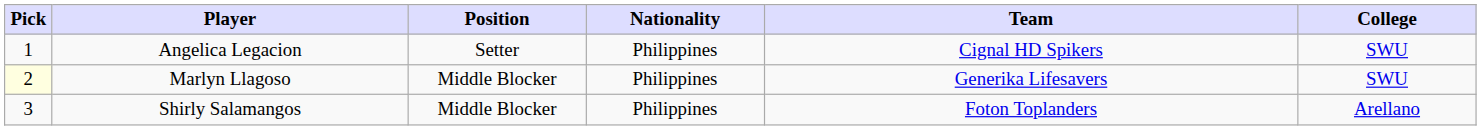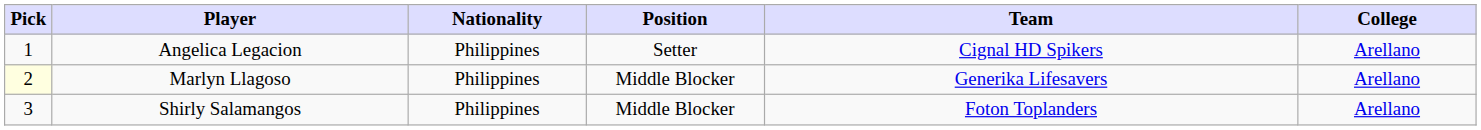 <table class="wikitable sortable sortable">
 <tr>
 <th style="background:#ddf; width:1%;">Pick</th>
 <th style="background:#ddf; width:20%;">Player</th>
+<th style="background:#ddf; width:10%;">Nationality</th>
 <th style="background:#ddf; width:10%;">Position</th>
-<th style="background:#ddf; width:10%;">Nationality</th>
 <th style="background:#ddf; width:30%;">Team</th>
 <th style="background:#ddf; width:10%;">College</th>
 </tr>
 <tr>
 <td align=center>1</td>
 <td align=center>Angelica Legacion</td>
+<td align=center> Philippines</td>
 <td align=center>Setter</td>
-<td align=center> Philippines</td>
 <td align=center><a href='#'>Cignal HD Spikers</a></td>
-<td align=center><a href='#'>SWU</a></td>
+<td align=center><a href='#'>Arellano</a></td>
 </tr>
 <tr>
 <td align=center style="background: lightyellow;">2</td>
 <td align=center>Marlyn Llagoso</td>
+<td align=center> Philippines</td>
 <td align=center>Middle Blocker</td>
-<td align=center> Philippines</td>
 <td align=center><a href='#'>Generika Lifesavers</a></td>
-<td align=center><a href='#'>SWU</a></td>
+<td align=center><a href='#'>Arellano</a></td>
 </tr>
 <tr>
 <td align=center>3</td>
 <td align=center>Shirly Salamangos</td>
+<td align=center> Philippines</td>
 <td align=center>Middle Blocker</td>
-<td align=center> Philippines</td>
 <td align=center><a href='#'>Foton Toplanders</a></td>
 <td align=center><a href='#'>Arellano</a></td>
 </tr>
 </table>
